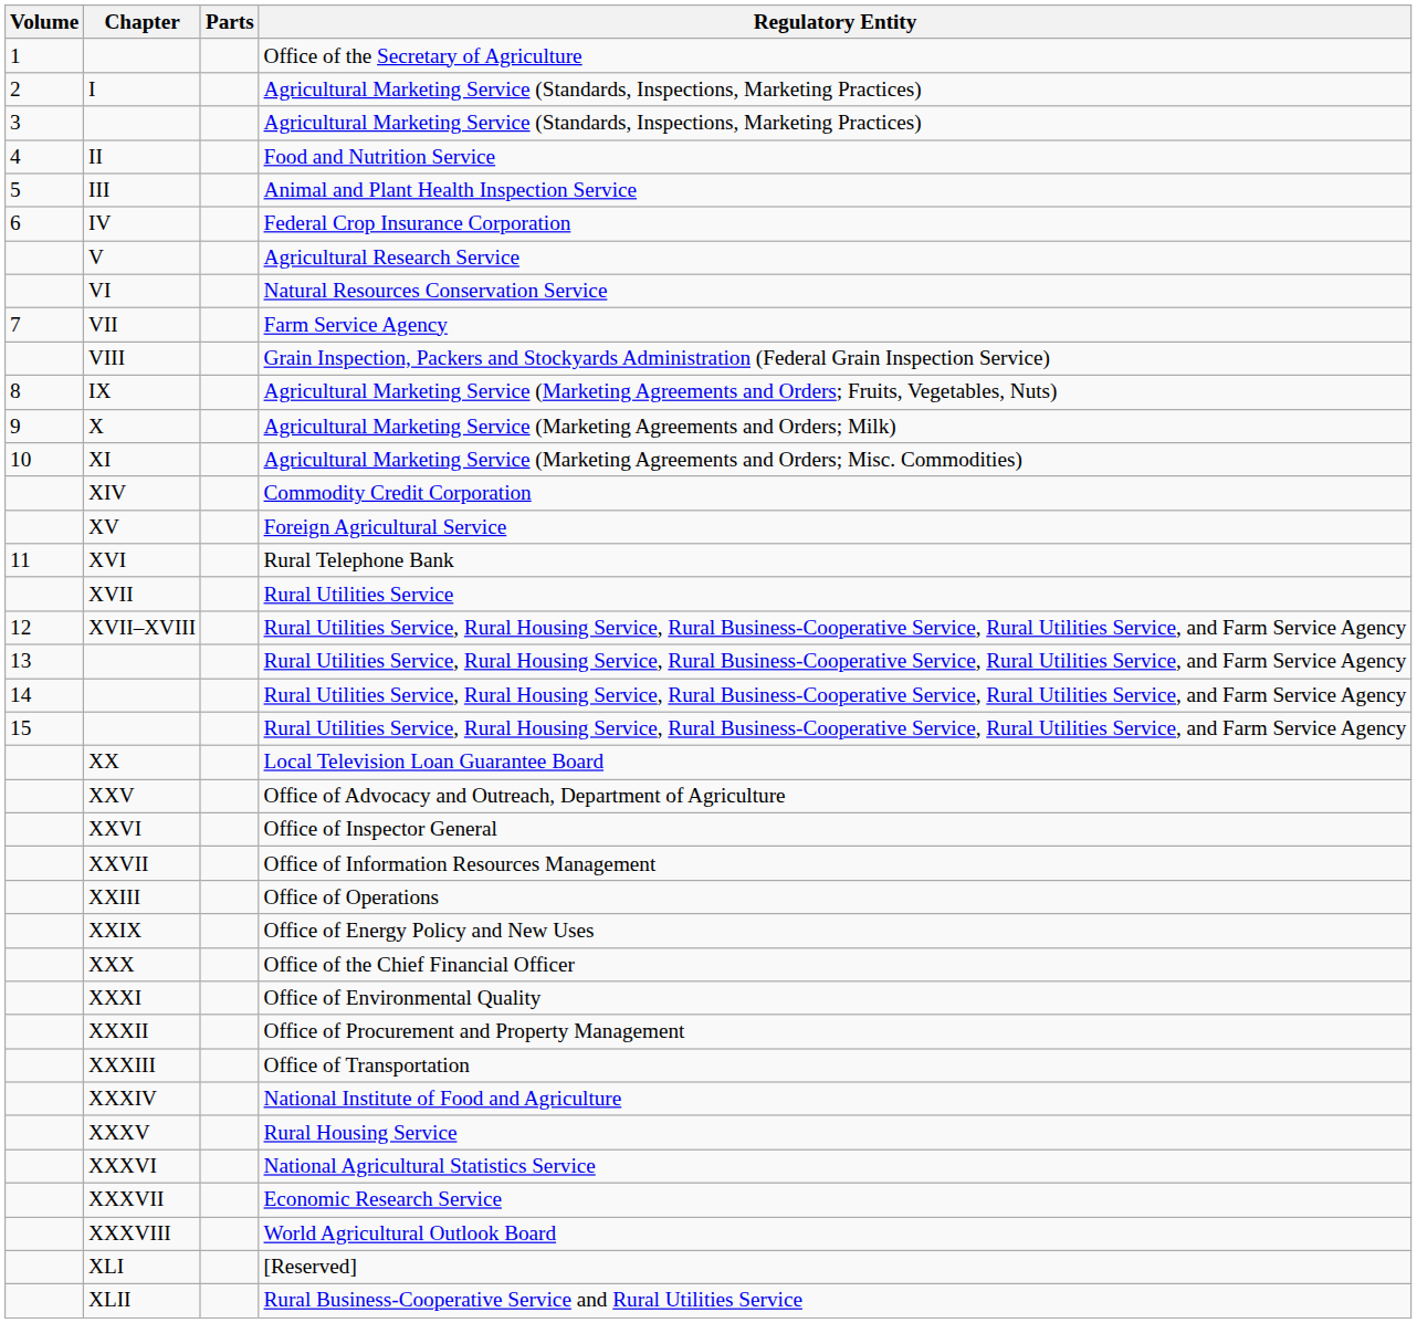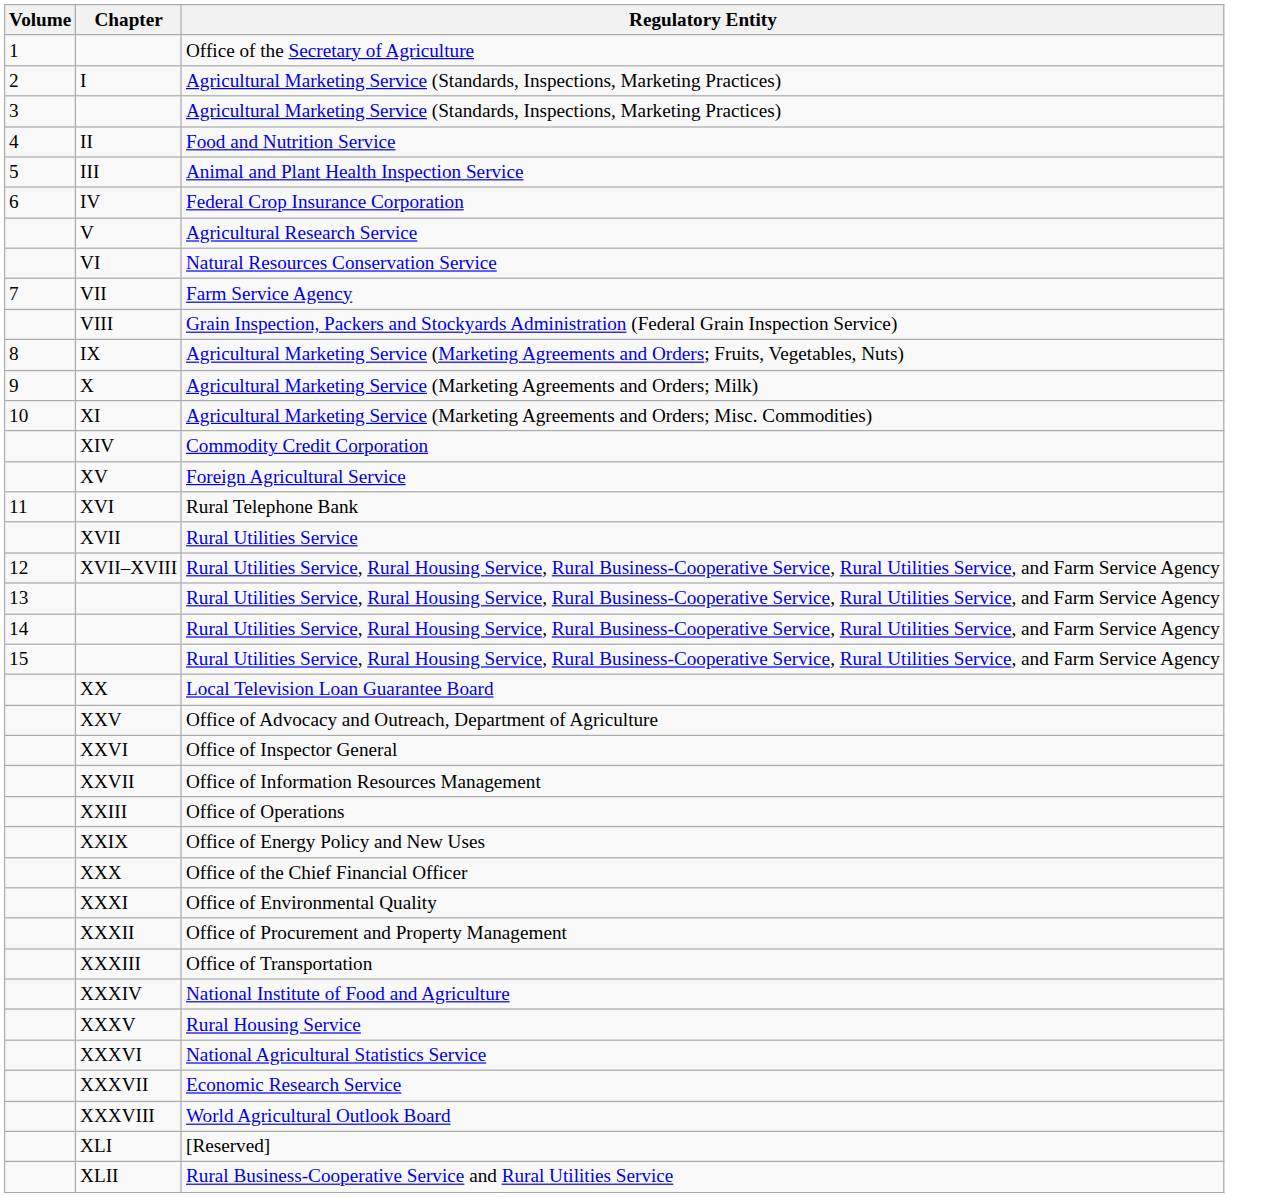 <table class="wikitable">
 <tr>
 <th>Volume</th>
 <th>Chapter</th>
-<th>Parts</th>
 <th>Regulatory Entity</th>
 </tr>
 <tr>
 <td>1</td>
-<td></td>
 <td></td>
 <td>Office of the <a href='#'>Secretary of Agriculture</a></td>
 </tr>
 <tr>
 <td>2</td>
 <td>I</td>
-<td></td>
 <td><a href='#'>Agricultural Marketing Service</a> (Standards, Inspections, Marketing Practices)</td>
 </tr>
 <tr>
 <td>3</td>
-<td></td>
 <td></td>
 <td><a href='#'>Agricultural Marketing Service</a> (Standards, Inspections, Marketing Practices)</td>
 </tr>
 <tr>
 <td>4</td>
 <td>II</td>
-<td></td>
 <td><a href='#'>Food and Nutrition Service</a></td>
 </tr>
 <tr>
 <td>5</td>
 <td>III</td>
-<td></td>
 <td><a href='#'>Animal and Plant Health Inspection Service</a></td>
 </tr>
 <tr>
 <td>6</td>
 <td>IV</td>
-<td></td>
 <td><a href='#'>Federal Crop Insurance Corporation</a></td>
 </tr>
 <tr>
 <td></td>
 <td>V</td>
-<td></td>
 <td><a href='#'>Agricultural Research Service</a></td>
 </tr>
 <tr>
 <td></td>
 <td>VI</td>
-<td></td>
 <td><a href='#'>Natural Resources Conservation Service</a></td>
 </tr>
 <tr>
 <td>7</td>
 <td>VII</td>
-<td></td>
 <td><a href='#'>Farm Service Agency</a></td>
 </tr>
 <tr>
 <td></td>
 <td>VIII</td>
-<td></td>
 <td><a href='#'>Grain Inspection, Packers and Stockyards Administration</a> (Federal Grain Inspection Service)</td>
 </tr>
 <tr>
 <td>8</td>
 <td>IX</td>
-<td></td>
 <td><a href='#'>Agricultural Marketing Service</a> (<a href='#'>Marketing Agreements and Orders</a>; Fruits, Vegetables, Nuts)</td>
 </tr>
 <tr>
 <td>9</td>
 <td>X</td>
-<td></td>
 <td><a href='#'>Agricultural Marketing Service</a> (Marketing Agreements and Orders; Milk)</td>
 </tr>
 <tr>
 <td>10</td>
 <td>XI</td>
-<td></td>
 <td><a href='#'>Agricultural Marketing Service</a> (Marketing Agreements and Orders; Misc. Commodities)</td>
 </tr>
 <tr>
 <td></td>
 <td>XIV</td>
-<td></td>
 <td><a href='#'>Commodity Credit Corporation</a></td>
 </tr>
 <tr>
 <td></td>
 <td>XV</td>
-<td></td>
 <td><a href='#'>Foreign Agricultural Service</a></td>
 </tr>
 <tr>
 <td>11</td>
 <td>XVI</td>
-<td></td>
 <td>Rural Telephone Bank</td>
 </tr>
 <tr>
 <td></td>
 <td>XVII</td>
-<td></td>
 <td><a href='#'>Rural Utilities Service</a></td>
 </tr>
 <tr>
 <td>12</td>
 <td>XVII–XVIII</td>
-<td></td>
 <td><a href='#'>Rural Utilities Service</a>, <a href='#'>Rural Housing Service</a>, <a href='#'>Rural Business-Cooperative Service</a>, <a href='#'>Rural Utilities Service</a>, and Farm Service Agency</td>
 </tr>
 <tr>
 <td>13</td>
-<td></td>
 <td></td>
 <td><a href='#'>Rural Utilities Service</a>, <a href='#'>Rural Housing Service</a>, <a href='#'>Rural Business-Cooperative Service</a>, <a href='#'>Rural Utilities Service</a>, and Farm Service Agency</td>
 </tr>
 <tr>
 <td>14</td>
 <td></td>
-<td></td>
 <td><a href='#'>Rural Utilities Service</a>, <a href='#'>Rural Housing Service</a>, <a href='#'>Rural Business-Cooperative Service</a>, <a href='#'>Rural Utilities Service</a>, and Farm Service Agency</td>
 </tr>
 <tr>
 <td>15</td>
-<td></td>
 <td></td>
 <td><a href='#'>Rural Utilities Service</a>, <a href='#'>Rural Housing Service</a>, <a href='#'>Rural Business-Cooperative Service</a>, <a href='#'>Rural Utilities Service</a>, and Farm Service Agency</td>
 </tr>
 <tr>
 <td></td>
 <td>XX</td>
-<td></td>
 <td><a href='#'>Local Television Loan Guarantee Board</a></td>
 </tr>
 <tr>
 <td></td>
 <td>XXV</td>
-<td></td>
 <td>Office of Advocacy and Outreach, Department of Agriculture</td>
 </tr>
 <tr>
 <td></td>
 <td>XXVI</td>
-<td></td>
 <td>Office of Inspector General</td>
 </tr>
 <tr>
 <td></td>
 <td>XXVII</td>
-<td></td>
 <td>Office of Information Resources Management</td>
 </tr>
 <tr>
 <td></td>
 <td>XXIII</td>
-<td></td>
 <td>Office of Operations</td>
 </tr>
 <tr>
 <td></td>
 <td>XXIX</td>
-<td></td>
 <td>Office of Energy Policy and New Uses</td>
 </tr>
 <tr>
 <td></td>
 <td>XXX</td>
-<td></td>
 <td>Office of the Chief Financial Officer</td>
 </tr>
 <tr>
 <td></td>
 <td>XXXI</td>
-<td></td>
 <td>Office of Environmental Quality</td>
 </tr>
 <tr>
 <td></td>
 <td>XXXII</td>
-<td></td>
 <td>Office of Procurement and Property Management</td>
 </tr>
 <tr>
 <td></td>
 <td>XXXIII</td>
-<td></td>
 <td>Office of Transportation</td>
 </tr>
 <tr>
 <td></td>
 <td>XXXIV</td>
-<td></td>
 <td><a href='#'>National Institute of Food and Agriculture</a></td>
 </tr>
 <tr>
 <td></td>
 <td>XXXV</td>
-<td></td>
 <td><a href='#'>Rural Housing Service</a></td>
 </tr>
 <tr>
 <td></td>
 <td>XXXVI</td>
-<td></td>
 <td><a href='#'>National Agricultural Statistics Service</a></td>
 </tr>
 <tr>
 <td></td>
 <td>XXXVII</td>
-<td></td>
 <td><a href='#'>Economic Research Service</a></td>
 </tr>
 <tr>
 <td></td>
 <td>XXXVIII</td>
-<td></td>
 <td><a href='#'>World Agricultural Outlook Board</a></td>
 </tr>
 <tr>
 <td></td>
 <td>XLI</td>
-<td></td>
 <td>[Reserved]</td>
 </tr>
 <tr>
 <td></td>
 <td>XLII</td>
-<td></td>
 <td><a href='#'>Rural Business-Cooperative Service</a> and <a href='#'>Rural Utilities Service</a></td>
 </tr>
 </table>
